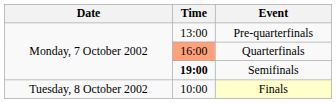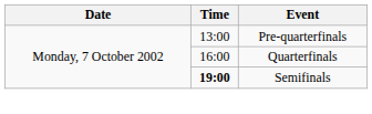 <table class = "wikitable" style="text-align:center;">
 <tr>
 <th width=220>Date</th>
 <th width=50>Time</th>
 <th width=150>Event</th>
 </tr>
 <tr>
 <td rowspan=3>Monday, 7 October 2002</td>
 <td>13:00</td>
 <td>Pre-quarterfinals</td>
 </tr>
 <tr>
-<td style="background: lightsalmon;">16:00</td>
+<td>16:00</td>
 <td>Quarterfinals</td>
 </tr>
 <tr>
 <td><strong>19:00</strong></td>
 <td>Semifinals</td>
 </tr>
-<tr>
-<td>Tuesday, 8 October 2002</td>
-<td>10:00</td>
-<td bgcolor=ffffcc>Finals</td>
-</tr>
 </table>
